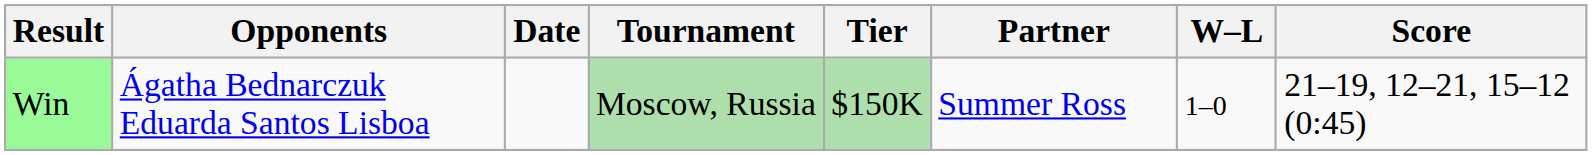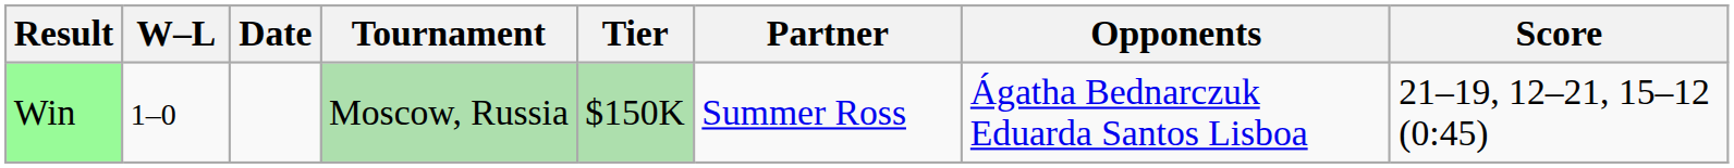 <table class="sortable wikitable">
 <tr>
 <th>Result</th>
-<th width=180>Opponents</th>
+<th width=40, class="unsortable">W–L</th>
 <th>Date</th>
 <th>Tournament</th>
 <th>Tier</th>
 <th width=110>Partner</th>
-<th width=40, class="unsortable">W–L</th>
+<th width=180>Opponents</th>
 <th width=140, class="unsortable">Score</th>
 </tr>
 <tr>
 <td bgcolor="98FB98">Win</td>
-<td> <a href='#'>Ágatha Bednarczuk</a><br> <a href='#'>Eduarda Santos Lisboa</a></td>
+<td><small>1–0</small></td>
 <td></td>
 <td bgcolor=#addfad>Moscow, Russia</td>
 <td bgcolor=#addfad>$150K</td>
 <td><a href='#'>Summer Ross</a></td>
-<td><small>1–0</small></td>
+<td> <a href='#'>Ágatha Bednarczuk</a><br> <a href='#'>Eduarda Santos Lisboa</a></td>
 <td>21–19, 12–21, 15–12<br>(0:45)</td>
 </tr>
 </table>
